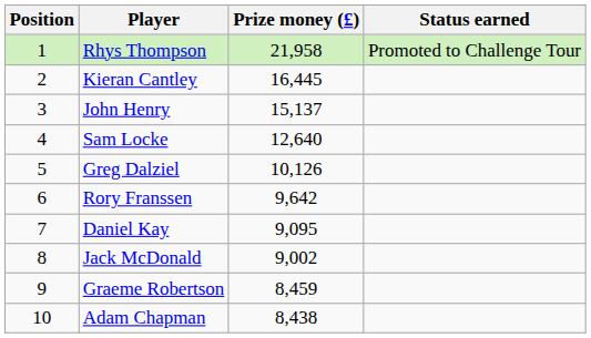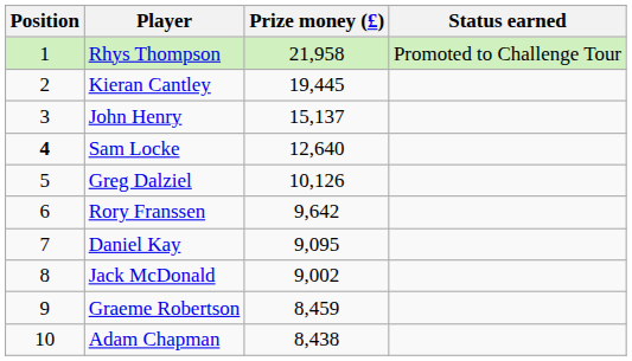 <table class=wikitable>
 <tr>
 <th>Position</th>
 <th>Player</th>
 <th>Prize money (<a href='#'>£</a>)</th>
 <th>Status earned</th>
 </tr>
 <tr style="background:#D0F0C0;">
 <td align=center>1</td>
 <td> <a href='#'>Rhys Thompson</a></td>
 <td align=center>21,958</td>
 <td>Promoted to Challenge Tour</td>
 </tr>
 <tr>
 <td align=center>2</td>
 <td> <a href='#'>Kieran Cantley</a></td>
-<td align=center>16,445</td>
+<td align=center>19,445</td>
 <td></td>
 </tr>
 <tr>
 <td align=center>3</td>
 <td> <a href='#'>John Henry</a></td>
 <td align=center>15,137</td>
 <td></td>
 </tr>
 <tr>
-<td align=center>4</td>
+<td align=center><strong>4</strong></td>
 <td> <a href='#'>Sam Locke</a></td>
 <td align=center>12,640</td>
 <td></td>
 </tr>
 <tr>
 <td align=center>5</td>
 <td> <a href='#'>Greg Dalziel</a></td>
 <td align=center>10,126</td>
 <td></td>
 </tr>
 <tr>
 <td align=center>6</td>
 <td> <a href='#'>Rory Franssen</a></td>
 <td align=center>9,642</td>
 <td></td>
 </tr>
 <tr>
 <td align=center>7</td>
 <td> <a href='#'>Daniel Kay</a></td>
 <td align=center>9,095</td>
 <td></td>
 </tr>
 <tr>
 <td align=center>8</td>
 <td> <a href='#'>Jack McDonald</a></td>
 <td align=center>9,002</td>
 <td></td>
 </tr>
 <tr>
 <td align=center>9</td>
 <td> <a href='#'>Graeme Robertson</a></td>
 <td align=center>8,459</td>
 <td></td>
 </tr>
 <tr>
 <td align=center>10</td>
 <td> <a href='#'>Adam Chapman</a></td>
 <td align=center>8,438</td>
 <td></td>
 </tr>
 </table>
